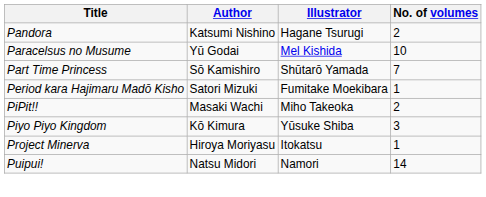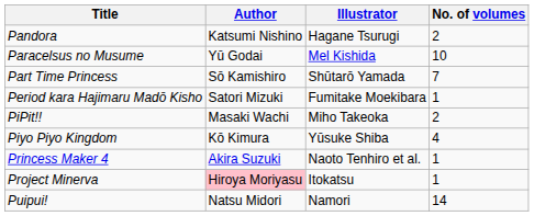 <table class="wikitable">
 <tr>
 <th scope="col">Title</th>
 <th scope="col"><a href='#'>Author</a></th>
 <th scope="col"><a href='#'>Illustrator</a></th>
 <th scope="col">No. of <a href='#'>volumes</a></th>
 </tr>
 <tr>
 <td><em>Pandora</em></td>
 <td>Katsumi Nishino</td>
 <td>Hagane Tsurugi</td>
 <td>2</td>
 </tr>
 <tr>
 <td><em>Paracelsus no Musume</em></td>
 <td>Yū Godai</td>
 <td><a href='#'>Mel Kishida</a></td>
 <td>10</td>
 </tr>
 <tr>
 <td><em>Part Time Princess</em></td>
 <td>Sō Kamishiro</td>
 <td>Shūtarō Yamada</td>
 <td>7</td>
 </tr>
 <tr>
 <td><em>Period kara Hajimaru Madō Kisho</em></td>
 <td>Satori Mizuki</td>
 <td>Fumitake Moekibara</td>
 <td>1</td>
 </tr>
 <tr>
 <td><em>PiPit!!</em></td>
 <td>Masaki Wachi</td>
 <td>Miho Takeoka</td>
 <td>2</td>
 </tr>
 <tr>
 <td><em>Piyo Piyo Kingdom</em></td>
 <td>Kō Kimura</td>
 <td>Yūsuke Shiba</td>
-<td>3</td>
+<td>4</td>
+</tr>
+<tr>
+<td><em><a href='#'>Princess Maker 4</a></em></td>
+<td><a href='#'>Akira Suzuki</a></td>
+<td>Naoto Tenhiro et al.</td>
+<td>1</td>
 </tr>
 <tr>
 <td><em>Project Minerva</em></td>
-<td>Hiroya Moriyasu</td>
+<td style="background: pink;">Hiroya Moriyasu</td>
 <td>Itokatsu</td>
 <td>1</td>
 </tr>
 <tr>
 <td><em>Puipui!</em></td>
 <td>Natsu Midori</td>
 <td>Namori</td>
 <td>14</td>
 </tr>
 </table>
